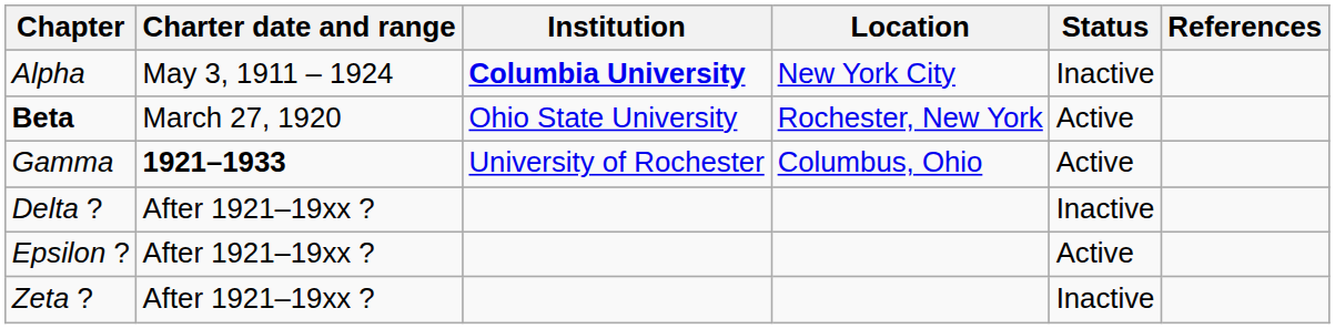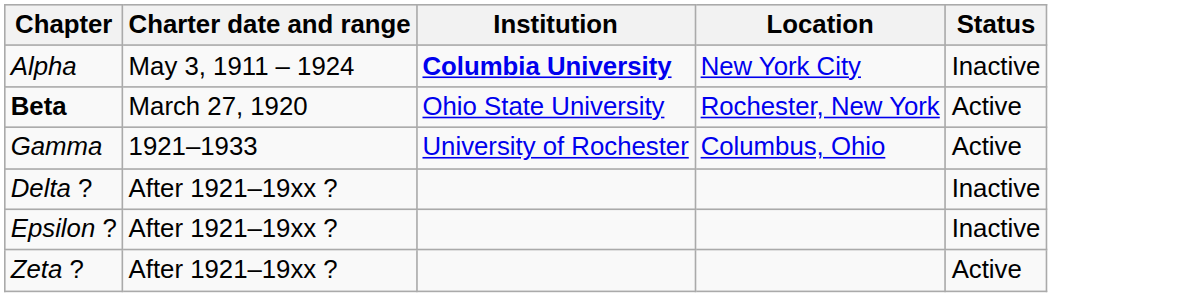 <table class="wikitable sortable">
 <tr>
 <th>Chapter</th>
 <th>Charter date and range</th>
 <th>Institution</th>
 <th>Location</th>
 <th>Status</th>
-<th>References</th>
 </tr>
 <tr>
 <td><em>Alpha</em></td>
 <td>May 3, 1911 – 1924</td>
 <td><strong><a href='#'>Columbia University</a></strong></td>
 <td><a href='#'>New York City</a></td>
 <td>Inactive</td>
-<td></td>
 </tr>
 <tr>
 <td><strong>Beta</strong></td>
 <td>March 27, 1920</td>
 <td><a href='#'>Ohio State University</a></td>
 <td><a href='#'>Rochester, New York</a></td>
 <td>Active</td>
-<td></td>
 </tr>
 <tr>
 <td><em>Gamma</em></td>
-<td><strong>1921–1933</strong></td>
+<td>1921–1933</td>
 <td><a href='#'>University of Rochester</a></td>
 <td><a href='#'>Columbus, Ohio</a></td>
 <td>Active</td>
-<td></td>
 </tr>
 <tr>
 <td><em>Delta</em> ?</td>
 <td>After 1921–19xx ?</td>
 <td></td>
 <td></td>
 <td>Inactive</td>
-<td></td>
 </tr>
 <tr>
 <td><em>Epsilon</em> ?</td>
 <td>After 1921–19xx ?</td>
 <td></td>
 <td></td>
-<td>Active</td>
-<td></td>
+<td>Inactive</td>
 </tr>
 <tr>
 <td><em>Zeta</em> ?</td>
 <td>After 1921–19xx ?</td>
 <td></td>
 <td></td>
-<td>Inactive</td>
-<td></td>
+<td>Active</td>
 </tr>
 </table>
